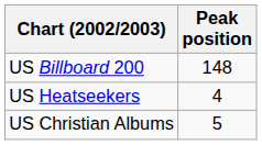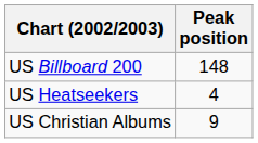 <table class="wikitable">
 <tr>
 <th>Chart (2002/2003)</th>
 <th>Peak<br>position</th>
 </tr>
 <tr>
 <td>US <a href='#'><em>Billboard</em> 200</a></td>
 <td style="text-align:center;">148</td>
 </tr>
 <tr>
 <td>US <a href='#'>Heatseekers</a></td>
 <td style="text-align:center;">4</td>
 </tr>
 <tr>
 <td>US Christian Albums</td>
-<td style="text-align:center;">5</td>
+<td style="text-align:center;">9</td>
 </tr>
 </table>
